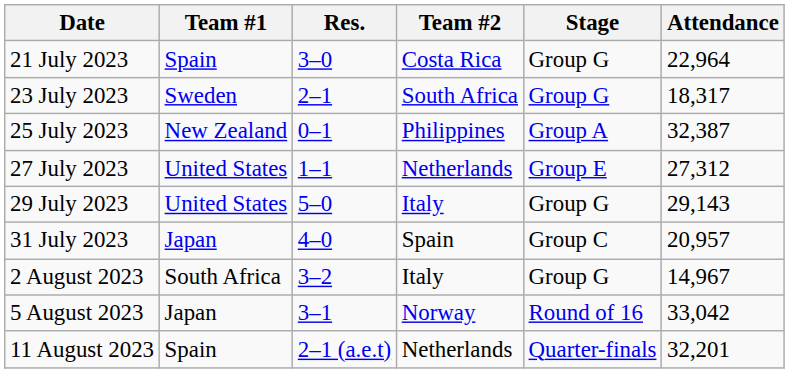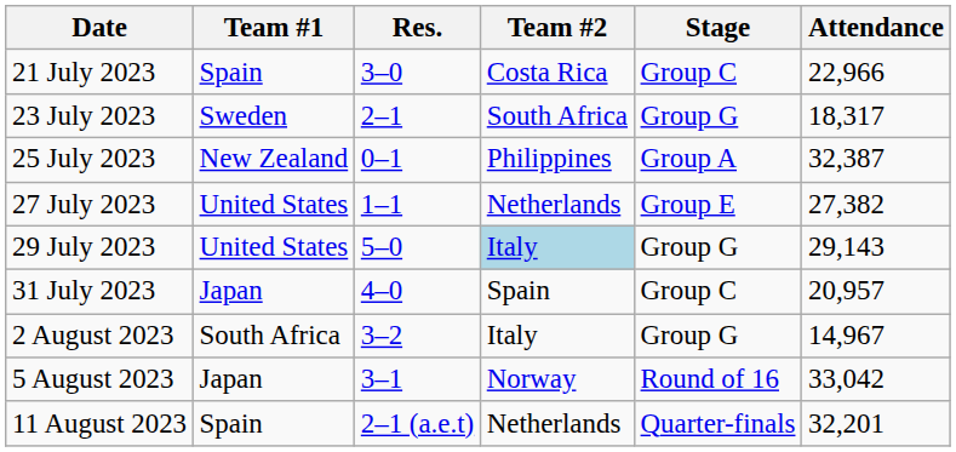 <table class="wikitable">
 <tr>
 <th>Date</th>
 <th>Team #1</th>
 <th>Res.</th>
 <th>Team #2</th>
 <th>Stage</th>
 <th>Attendance</th>
 </tr>
 <tr>
 <td>21 July 2023</td>
 <td> <a href='#'>Spain</a></td>
 <td><a href='#'>3–0</a></td>
 <td> <a href='#'>Costa Rica</a></td>
-<td>Group G</td>
-<td>22,964</td>
+<td><a href='#'>Group C</a></td>
+<td>22,966</td>
 </tr>
 <tr>
 <td>23 July 2023</td>
 <td> <a href='#'>Sweden</a></td>
 <td><a href='#'>2–1</a></td>
 <td> <a href='#'>South Africa</a></td>
 <td><a href='#'>Group G</a></td>
 <td>18,317</td>
 </tr>
 <tr>
 <td>25 July 2023</td>
 <td> <a href='#'>New Zealand</a></td>
 <td><a href='#'>0–1</a></td>
 <td> <a href='#'>Philippines</a></td>
 <td><a href='#'>Group A</a></td>
 <td>32,387</td>
 </tr>
 <tr>
 <td>27 July 2023</td>
 <td> <a href='#'>United States</a></td>
 <td><a href='#'>1–1</a></td>
 <td> <a href='#'>Netherlands</a></td>
 <td><a href='#'>Group E</a></td>
-<td>27,312</td>
+<td>27,382</td>
 </tr>
 <tr>
 <td>29 July 2023</td>
 <td> <a href='#'>United States</a></td>
 <td><a href='#'>5–0</a></td>
-<td> <a href='#'>Italy</a></td>
+<td style="background: lightblue;"> <a href='#'>Italy</a></td>
 <td>Group G</td>
 <td>29,143</td>
 </tr>
 <tr>
 <td>31 July 2023</td>
 <td> <a href='#'>Japan</a></td>
 <td><a href='#'>4–0</a></td>
 <td> Spain</td>
 <td>Group C</td>
 <td>20,957</td>
 </tr>
 <tr>
 <td>2 August 2023</td>
 <td> South Africa</td>
 <td><a href='#'>3–2</a></td>
 <td> Italy</td>
 <td>Group G</td>
 <td>14,967</td>
 </tr>
 <tr>
 <td>5 August 2023</td>
 <td> Japan</td>
 <td><a href='#'>3–1</a></td>
 <td> <a href='#'>Norway</a></td>
 <td><a href='#'>Round of 16</a></td>
 <td>33,042</td>
 </tr>
 <tr>
 <td>11 August 2023</td>
 <td> Spain</td>
 <td><a href='#'>2–1 (a.e.t)</a></td>
 <td> Netherlands</td>
 <td><a href='#'>Quarter-finals</a></td>
 <td>32,201</td>
 </tr>
 </table>
